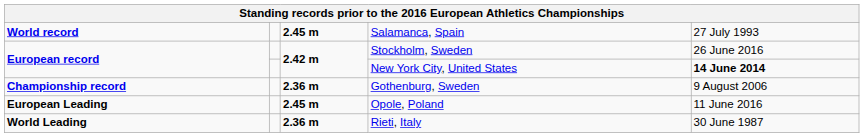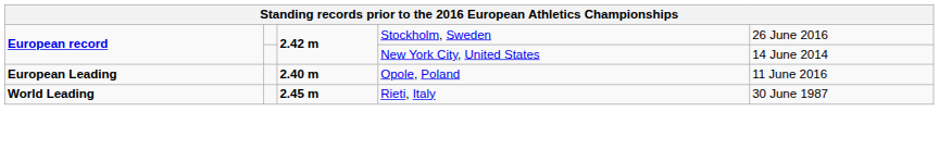 <table class="wikitable" width="75%">
 <tr>
 <th colspan="5">Standing records prior to the 2016 European Athletics Championships</th>
-</tr>
-<tr>
-<td><strong><a href='#'>World record</a></strong></td>
-<td></td>
-<td><strong>2.45 m</strong></td>
-<td><a href='#'>Salamanca</a>, <a href='#'>Spain</a></td>
-<td>27 July 1993</td>
 </tr>
 <tr>
 <td rowspan="2"><strong><a href='#'>European record</a></strong></td>
 <td></td>
 <td rowspan="2"><strong>2.42 m</strong></td>
 <td><a href='#'>Stockholm</a>, <a href='#'>Sweden</a></td>
 <td>26 June 2016</td>
 </tr>
 <tr>
 <td></td>
 <td><a href='#'>New York City</a>, <a href='#'>United States</a></td>
-<td><strong>14 June 2014</strong></td>
-</tr>
-<tr>
-<td><strong><a href='#'>Championship record</a></strong></td>
-<td></td>
-<td><strong>2.36 m</strong></td>
-<td><a href='#'>Gothenburg</a>, <a href='#'>Sweden</a></td>
-<td>9 August 2006</td>
+<td>14 June 2014</td>
 </tr>
 <tr>
 <td><strong>European Leading</strong></td>
 <td></td>
-<td><strong>2.45 m</strong></td>
+<td><strong>2.40 m</strong></td>
 <td><a href='#'>Opole</a>, <a href='#'>Poland</a></td>
 <td>11 June 2016</td>
 </tr>
 <tr>
 <td><strong>World Leading</strong></td>
 <td></td>
-<td><strong>2.36 m</strong></td>
+<td><strong>2.45 m</strong></td>
 <td><a href='#'>Rieti</a>, <a href='#'>Italy</a></td>
 <td>30 June 1987</td>
 </tr>
 </table>
